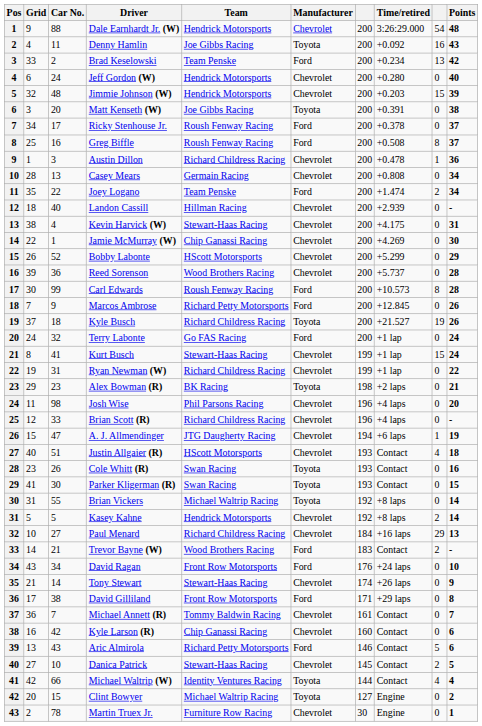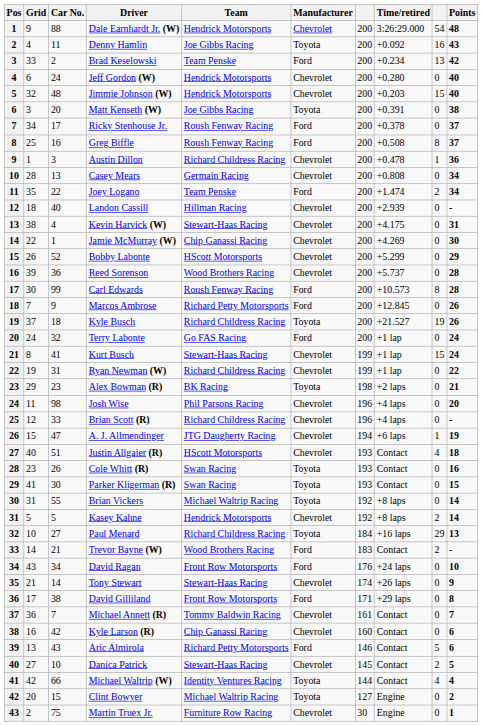 <table class="wikitable" style="font-size:95%">
 <tr>
 <th>Pos</th>
 <th>Grid</th>
 <th>Car No.</th>
 <th>Driver</th>
 <th>Team</th>
 <th>Manufacturer</th>
 <th></th>
 <th>Time/retired</th>
 <th></th>
 <th>Points</th>
 </tr>
 <tr>
 <th>1</th>
 <td>9</td>
 <td>88</td>
 <td><a href='#'>Dale Earnhardt Jr.</a> <strong>(W)</strong></td>
 <td><a href='#'>Hendrick Motorsports</a></td>
 <td><a href='#'>Chevrolet</a></td>
 <td>200</td>
 <td>3:26:29.000</td>
 <td>54</td>
 <td><strong>48</strong></td>
 </tr>
 <tr>
 <th>2</th>
 <td>4</td>
 <td>11</td>
 <td><a href='#'>Denny Hamlin</a></td>
 <td><a href='#'>Joe Gibbs Racing</a></td>
 <td>Toyota</td>
 <td>200</td>
 <td>+0.092</td>
 <td>16</td>
 <td><strong>43</strong></td>
 </tr>
 <tr>
 <th>3</th>
 <td>33</td>
 <td>2</td>
 <td><a href='#'>Brad Keselowski</a></td>
 <td><a href='#'>Team Penske</a></td>
 <td>Ford</td>
 <td>200</td>
 <td>+0.234</td>
 <td>13</td>
 <td><strong>42</strong></td>
 </tr>
 <tr>
 <th>4</th>
 <td>6</td>
 <td>24</td>
 <td><a href='#'>Jeff Gordon</a> <strong>(W)</strong></td>
 <td><a href='#'>Hendrick Motorsports</a></td>
 <td>Chevrolet</td>
 <td>200</td>
 <td>+0.280</td>
 <td>0</td>
 <td><strong>40</strong></td>
 </tr>
 <tr>
 <th>5</th>
 <td>32</td>
 <td>48</td>
 <td><a href='#'>Jimmie Johnson</a> <strong>(W)</strong></td>
 <td><a href='#'>Hendrick Motorsports</a></td>
 <td>Chevrolet</td>
 <td>200</td>
 <td>+0.203</td>
 <td>15</td>
-<td><strong>39</strong></td>
+<td><strong>40</strong></td>
 </tr>
 <tr>
 <th>6</th>
 <td>3</td>
 <td>20</td>
 <td><a href='#'>Matt Kenseth</a> <strong>(W)</strong></td>
 <td><a href='#'>Joe Gibbs Racing</a></td>
 <td>Toyota</td>
 <td>200</td>
 <td>+0.391</td>
 <td>0</td>
 <td><strong>38</strong></td>
 </tr>
 <tr>
 <th>7</th>
 <td>34</td>
 <td>17</td>
 <td><a href='#'>Ricky Stenhouse Jr.</a></td>
 <td><a href='#'>Roush Fenway Racing</a></td>
 <td>Ford</td>
 <td>200</td>
 <td>+0.378</td>
 <td>0</td>
 <td><strong>37</strong></td>
 </tr>
 <tr>
 <th>8</th>
 <td>25</td>
 <td>16</td>
 <td><a href='#'>Greg Biffle</a></td>
 <td><a href='#'>Roush Fenway Racing</a></td>
 <td>Ford</td>
 <td>200</td>
 <td>+0.508</td>
 <td>8</td>
 <td><strong>37</strong></td>
 </tr>
 <tr>
 <th>9</th>
 <td>1</td>
 <td>3</td>
 <td><a href='#'>Austin Dillon</a></td>
 <td><a href='#'>Richard Childress Racing</a></td>
 <td>Chevrolet</td>
 <td>200</td>
 <td>+0.478</td>
 <td>1</td>
 <td><strong>36</strong></td>
 </tr>
 <tr>
 <th>10</th>
 <td>28</td>
 <td>13</td>
 <td><a href='#'>Casey Mears</a></td>
 <td><a href='#'>Germain Racing</a></td>
 <td>Chevrolet</td>
 <td>200</td>
 <td>+0.808</td>
 <td>0</td>
 <td><strong>34</strong></td>
 </tr>
 <tr>
 <th>11</th>
 <td>35</td>
 <td>22</td>
 <td><a href='#'>Joey Logano</a></td>
 <td><a href='#'>Team Penske</a></td>
 <td>Ford</td>
 <td>200</td>
 <td>+1.474</td>
 <td>2</td>
 <td><strong>34</strong></td>
 </tr>
 <tr>
 <th>12</th>
 <td>18</td>
 <td>40</td>
 <td><a href='#'>Landon Cassill</a></td>
 <td><a href='#'>Hillman Racing</a></td>
 <td>Chevrolet</td>
 <td>200</td>
 <td>+2.939</td>
 <td>0</td>
 <td><strong>-</strong></td>
 </tr>
 <tr>
 <th>13</th>
 <td>38</td>
 <td>4</td>
 <td><a href='#'>Kevin Harvick</a> <strong>(W)</strong></td>
 <td><a href='#'>Stewart-Haas Racing</a></td>
 <td>Chevrolet</td>
 <td>200</td>
 <td>+4.175</td>
 <td>0</td>
 <td><strong>31</strong></td>
 </tr>
 <tr>
 <th>14</th>
 <td>22</td>
 <td>1</td>
 <td><a href='#'>Jamie McMurray</a> <strong>(W)</strong></td>
 <td><a href='#'>Chip Ganassi Racing</a></td>
 <td>Chevrolet</td>
 <td>200</td>
 <td>+4.269</td>
 <td>0</td>
 <td><strong>30</strong></td>
 </tr>
 <tr>
 <th>15</th>
 <td>26</td>
 <td>52</td>
 <td><a href='#'>Bobby Labonte</a></td>
 <td><a href='#'>HScott Motorsports</a></td>
 <td>Chevrolet</td>
 <td>200</td>
 <td>+5.299</td>
 <td>0</td>
 <td><strong>29</strong></td>
 </tr>
 <tr>
 <th>16</th>
 <td>39</td>
 <td>36</td>
 <td><a href='#'>Reed Sorenson</a></td>
 <td><a href='#'>Wood Brothers Racing</a></td>
 <td>Chevrolet</td>
 <td>200</td>
 <td>+5.737</td>
 <td>0</td>
 <td><strong>28</strong></td>
 </tr>
 <tr>
 <th>17</th>
 <td>30</td>
 <td>99</td>
 <td><a href='#'>Carl Edwards</a></td>
 <td><a href='#'>Roush Fenway Racing</a></td>
 <td>Ford</td>
 <td>200</td>
 <td>+10.573</td>
 <td>8</td>
 <td><strong>28</strong></td>
 </tr>
 <tr>
 <th>18</th>
 <td>7</td>
 <td>9</td>
 <td><a href='#'>Marcos Ambrose</a></td>
 <td><a href='#'>Richard Petty Motorsports</a></td>
 <td>Ford</td>
 <td>200</td>
 <td>+12.845</td>
 <td>0</td>
 <td><strong>26</strong></td>
 </tr>
 <tr>
 <th>19</th>
 <td>37</td>
 <td>18</td>
 <td><a href='#'>Kyle Busch</a></td>
 <td><a href='#'>Richard Childress Racing</a></td>
 <td>Toyota</td>
 <td>200</td>
 <td>+21.527</td>
 <td>19</td>
 <td><strong>26</strong></td>
 </tr>
 <tr>
 <th>20</th>
 <td>24</td>
 <td>32</td>
 <td><a href='#'>Terry Labonte</a></td>
 <td><a href='#'>Go FAS Racing</a></td>
 <td>Ford</td>
 <td>200</td>
 <td>+1 lap</td>
 <td>0</td>
 <td><strong>24</strong></td>
 </tr>
 <tr>
 <th>21</th>
 <td>8</td>
 <td>41</td>
 <td><a href='#'>Kurt Busch</a></td>
 <td><a href='#'>Stewart-Haas Racing</a></td>
 <td>Chevrolet</td>
 <td>199</td>
 <td>+1 lap</td>
 <td>15</td>
 <td><strong>24</strong></td>
 </tr>
 <tr>
 <th>22</th>
 <td>19</td>
 <td>31</td>
 <td><a href='#'>Ryan Newman</a> <strong>(W)</strong></td>
 <td><a href='#'>Richard Childress Racing</a></td>
 <td>Chevrolet</td>
 <td>199</td>
 <td>+1 lap</td>
 <td>0</td>
 <td><strong>22</strong></td>
 </tr>
 <tr>
 <th>23</th>
 <td>29</td>
 <td>23</td>
 <td><a href='#'>Alex Bowman</a> <strong>(R)</strong></td>
 <td><a href='#'>BK Racing</a></td>
 <td>Toyota</td>
 <td>198</td>
 <td>+2 laps</td>
 <td>0</td>
 <td><strong>21</strong></td>
 </tr>
 <tr>
 <th>24</th>
 <td>11</td>
 <td>98</td>
 <td><a href='#'>Josh Wise</a></td>
 <td><a href='#'>Phil Parsons Racing</a></td>
 <td>Chevrolet</td>
 <td>196</td>
 <td>+4 laps</td>
 <td>0</td>
 <td><strong>20</strong></td>
 </tr>
 <tr>
 <th>25</th>
 <td>12</td>
 <td>33</td>
 <td><a href='#'>Brian Scott</a> <strong>(R)</strong></td>
 <td><a href='#'>Richard Childress Racing</a></td>
 <td>Chevrolet</td>
 <td>196</td>
 <td>+4 laps</td>
 <td>0</td>
 <td><strong>-</strong></td>
 </tr>
 <tr>
 <th>26</th>
 <td>15</td>
 <td>47</td>
 <td><a href='#'>A. J. Allmendinger</a></td>
 <td><a href='#'>JTG Daugherty Racing</a></td>
 <td>Chevrolet</td>
 <td>194</td>
 <td>+6 laps</td>
 <td>1</td>
 <td><strong>19</strong></td>
 </tr>
 <tr>
 <th>27</th>
 <td>40</td>
 <td>51</td>
 <td><a href='#'>Justin Allgaier</a> <strong>(R)</strong></td>
 <td><a href='#'>HScott Motorsports</a></td>
 <td>Chevrolet</td>
 <td>193</td>
 <td>Contact</td>
 <td>4</td>
 <td><strong>18</strong></td>
 </tr>
 <tr>
 <th>28</th>
 <td>23</td>
 <td>26</td>
 <td><a href='#'>Cole Whitt</a> <strong>(R)</strong></td>
 <td><a href='#'>Swan Racing</a></td>
 <td>Toyota</td>
 <td>193</td>
 <td>Contact</td>
 <td>0</td>
 <td><strong>16</strong></td>
 </tr>
 <tr>
 <th>29</th>
 <td>41</td>
 <td>30</td>
 <td><a href='#'>Parker Kligerman</a> <strong>(R)</strong></td>
 <td><a href='#'>Swan Racing</a></td>
 <td>Toyota</td>
 <td>193</td>
 <td>Contact</td>
 <td>0</td>
 <td><strong>15</strong></td>
 </tr>
 <tr>
 <th>30</th>
 <td>31</td>
 <td>55</td>
 <td><a href='#'>Brian Vickers</a></td>
 <td><a href='#'>Michael Waltrip Racing</a></td>
 <td>Toyota</td>
 <td>192</td>
 <td>+8 laps</td>
 <td>0</td>
 <td><strong>14</strong></td>
 </tr>
 <tr>
 <th>31</th>
 <td>5</td>
 <td>5</td>
 <td><a href='#'>Kasey Kahne</a></td>
 <td><a href='#'>Hendrick Motorsports</a></td>
 <td>Chevrolet</td>
 <td>192</td>
 <td>+8 laps</td>
 <td>2</td>
 <td><strong>14</strong></td>
 </tr>
 <tr>
 <th>32</th>
 <td>10</td>
 <td>27</td>
 <td><a href='#'>Paul Menard</a></td>
 <td><a href='#'>Richard Childress Racing</a></td>
-<td>Chevrolet</td>
+<td>Toyota</td>
 <td>184</td>
 <td>+16 laps</td>
 <td>29</td>
 <td><strong>13</strong></td>
 </tr>
 <tr>
 <th>33</th>
 <td>14</td>
 <td>21</td>
 <td><a href='#'>Trevor Bayne</a> <strong>(W)</strong></td>
 <td><a href='#'>Wood Brothers Racing</a></td>
 <td>Ford</td>
 <td>183</td>
 <td>Contact</td>
 <td>2</td>
 <td><strong>-</strong></td>
 </tr>
 <tr>
 <th>34</th>
 <td>43</td>
 <td>34</td>
 <td><a href='#'>David Ragan</a></td>
 <td><a href='#'>Front Row Motorsports</a></td>
 <td>Ford</td>
 <td>176</td>
 <td>+24 laps</td>
 <td>0</td>
 <td><strong>10</strong></td>
 </tr>
 <tr>
 <th>35</th>
 <td>21</td>
 <td>14</td>
 <td><a href='#'>Tony Stewart</a></td>
 <td><a href='#'>Stewart-Haas Racing</a></td>
 <td>Chevrolet</td>
 <td>174</td>
 <td>+26 laps</td>
 <td>0</td>
 <td><strong>9</strong></td>
 </tr>
 <tr>
 <th>36</th>
 <td>17</td>
 <td>38</td>
 <td><a href='#'>David Gilliland</a></td>
 <td><a href='#'>Front Row Motorsports</a></td>
 <td>Ford</td>
 <td>171</td>
 <td>+29 laps</td>
 <td>0</td>
 <td><strong>8</strong></td>
 </tr>
 <tr>
 <th>37</th>
 <td>36</td>
 <td>7</td>
 <td><a href='#'>Michael Annett</a> <strong>(R)</strong></td>
 <td><a href='#'>Tommy Baldwin Racing</a></td>
 <td>Chevrolet</td>
 <td>161</td>
 <td>Contact</td>
 <td>0</td>
 <td><strong>7</strong></td>
 </tr>
 <tr>
 <th>38</th>
 <td>16</td>
 <td>42</td>
 <td><a href='#'>Kyle Larson</a> <strong>(R)</strong></td>
 <td><a href='#'>Chip Ganassi Racing</a></td>
 <td>Chevrolet</td>
 <td>160</td>
 <td>Contact</td>
 <td>0</td>
 <td><strong>6</strong></td>
 </tr>
 <tr>
 <th>39</th>
 <td>13</td>
 <td>43</td>
 <td><a href='#'>Aric Almirola</a></td>
 <td><a href='#'>Richard Petty Motorsports</a></td>
 <td>Ford</td>
 <td>146</td>
 <td>Contact</td>
 <td>5</td>
 <td><strong>6</strong></td>
 </tr>
 <tr>
 <th>40</th>
 <td>27</td>
 <td>10</td>
 <td><a href='#'>Danica Patrick</a></td>
 <td><a href='#'>Stewart-Haas Racing</a></td>
 <td>Chevrolet</td>
 <td>145</td>
 <td>Contact</td>
 <td>2</td>
 <td><strong>5</strong></td>
 </tr>
 <tr>
 <th>41</th>
 <td>42</td>
 <td>66</td>
 <td><a href='#'>Michael Waltrip</a> <strong>(W)</strong></td>
 <td><a href='#'>Identity Ventures Racing</a></td>
 <td>Toyota</td>
 <td>144</td>
 <td>Contact</td>
 <td>4</td>
 <td><strong>4</strong></td>
 </tr>
 <tr>
 <th>42</th>
 <td>20</td>
 <td>15</td>
 <td><a href='#'>Clint Bowyer</a></td>
 <td><a href='#'>Michael Waltrip Racing</a></td>
 <td>Toyota</td>
 <td>127</td>
 <td>Engine</td>
 <td>0</td>
 <td><strong>2</strong></td>
 </tr>
 <tr>
 <th>43</th>
 <td>2</td>
-<td>78</td>
+<td>75</td>
 <td><a href='#'>Martin Truex Jr.</a></td>
 <td><a href='#'>Furniture Row Racing</a></td>
 <td>Chevrolet</td>
 <td>30</td>
 <td>Engine</td>
 <td>0</td>
 <td><strong>1</strong></td>
 </tr>
 </table>
